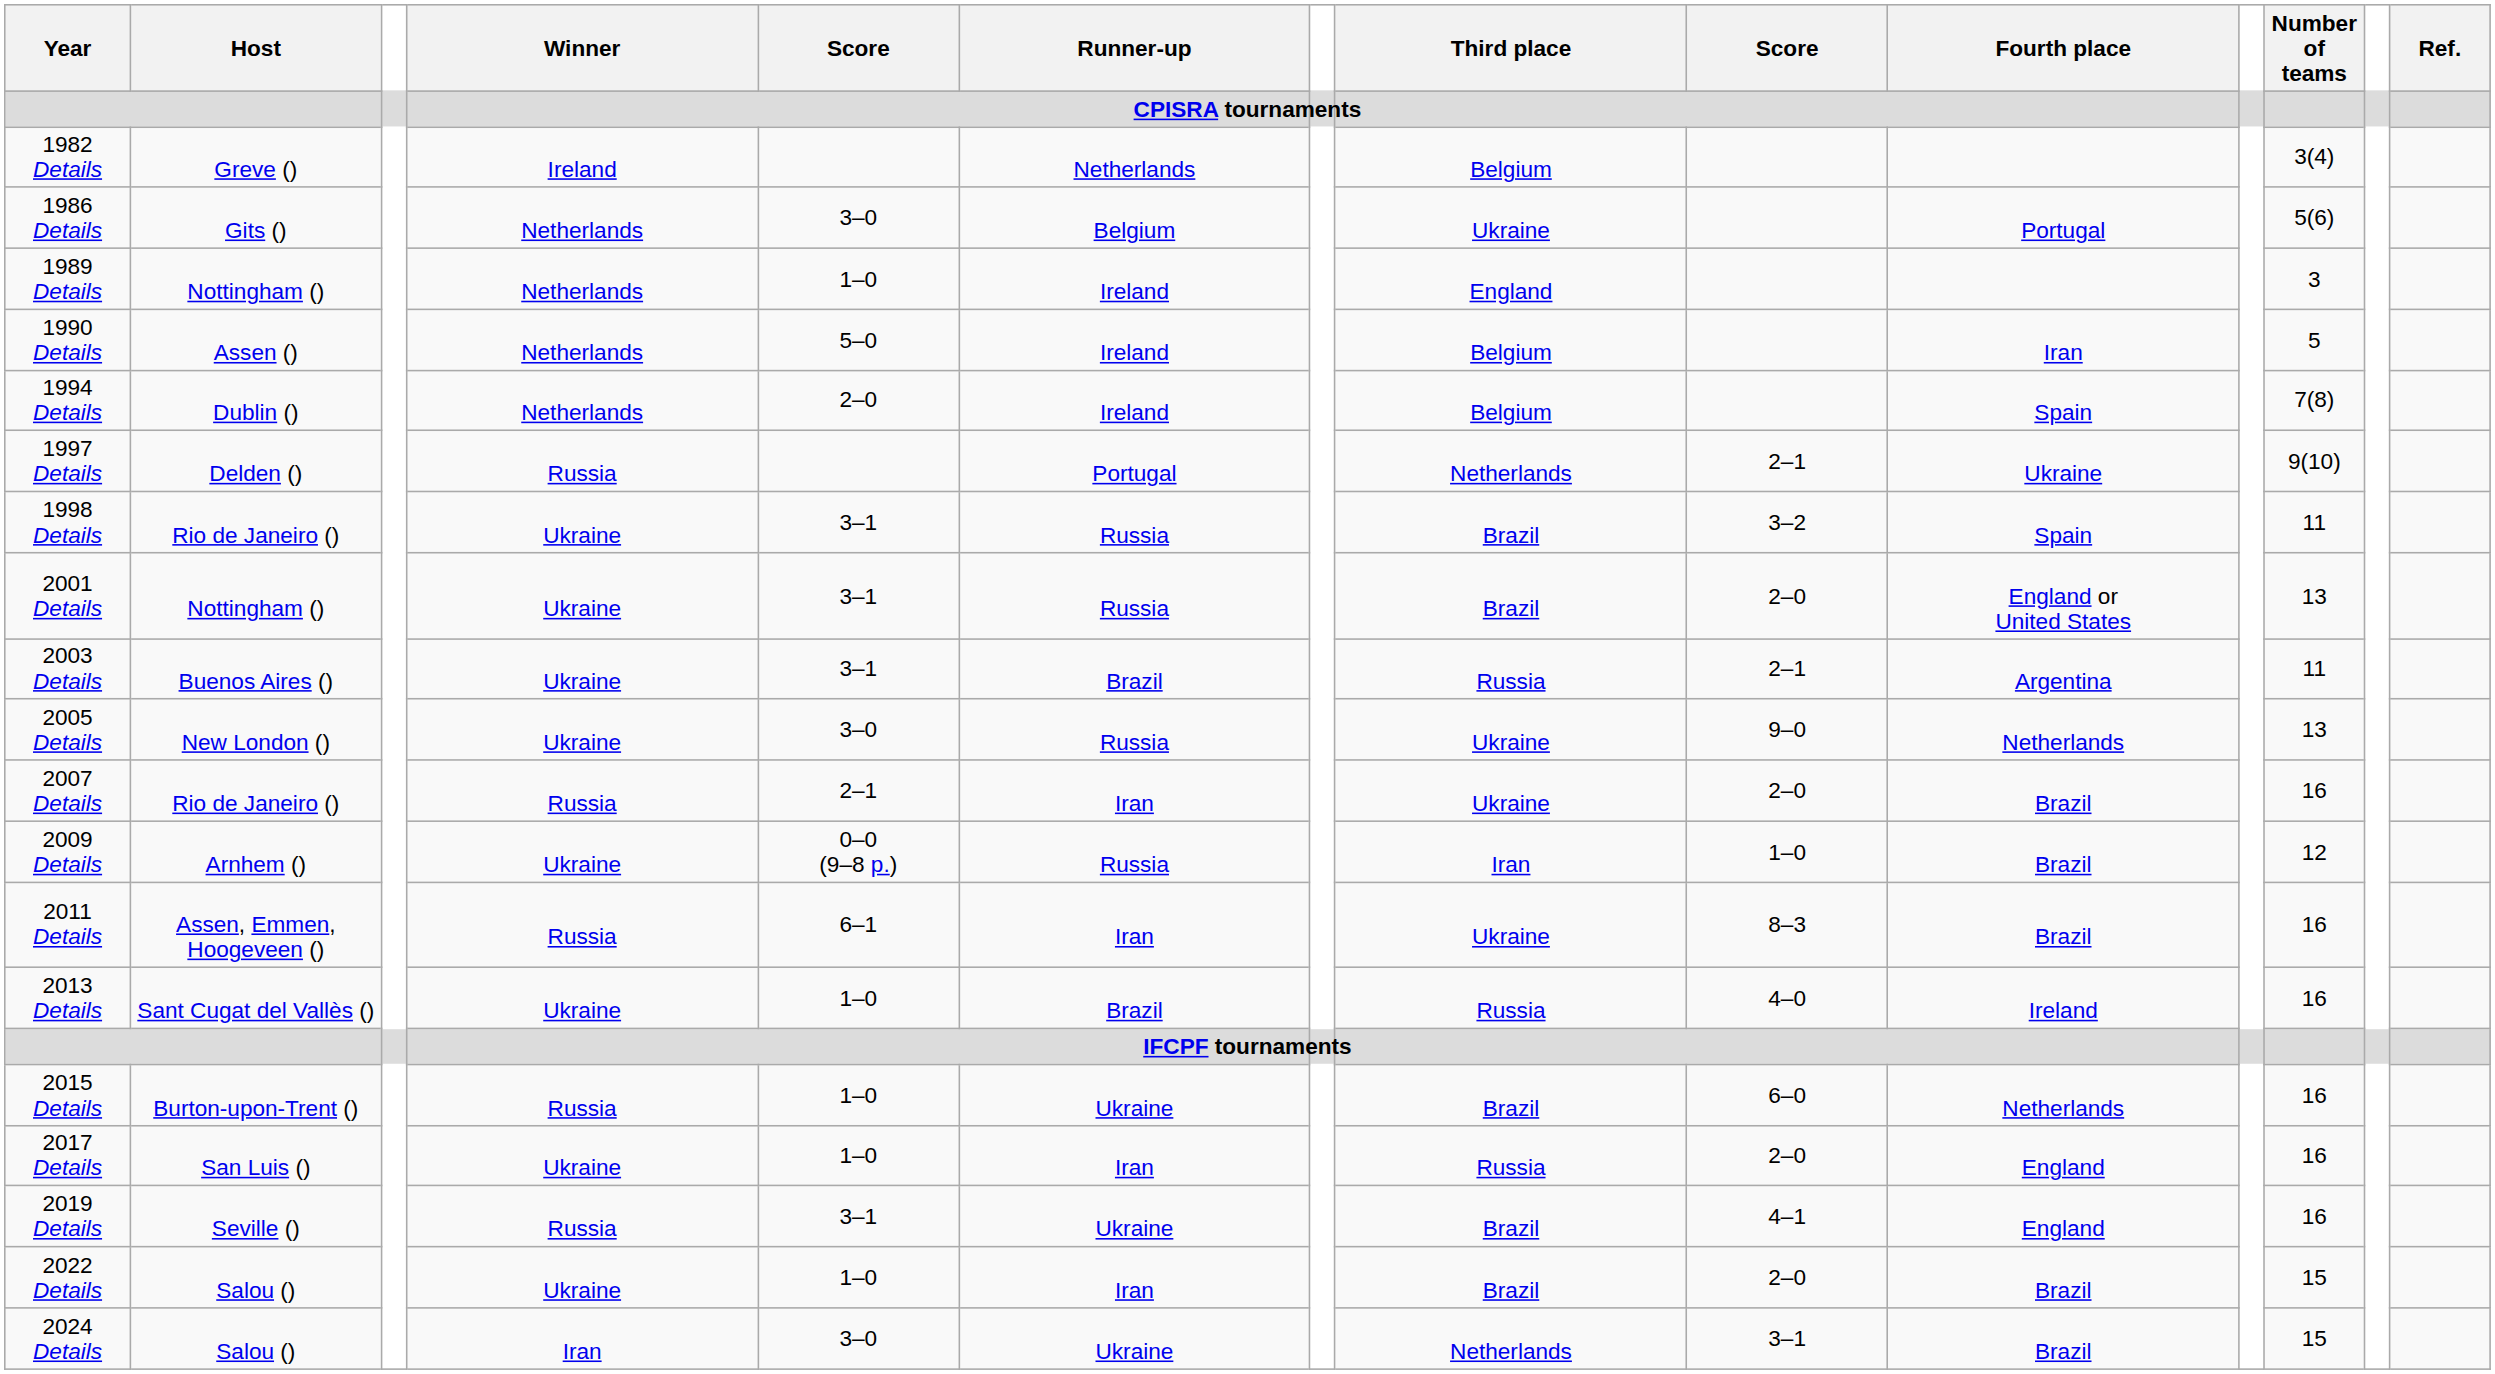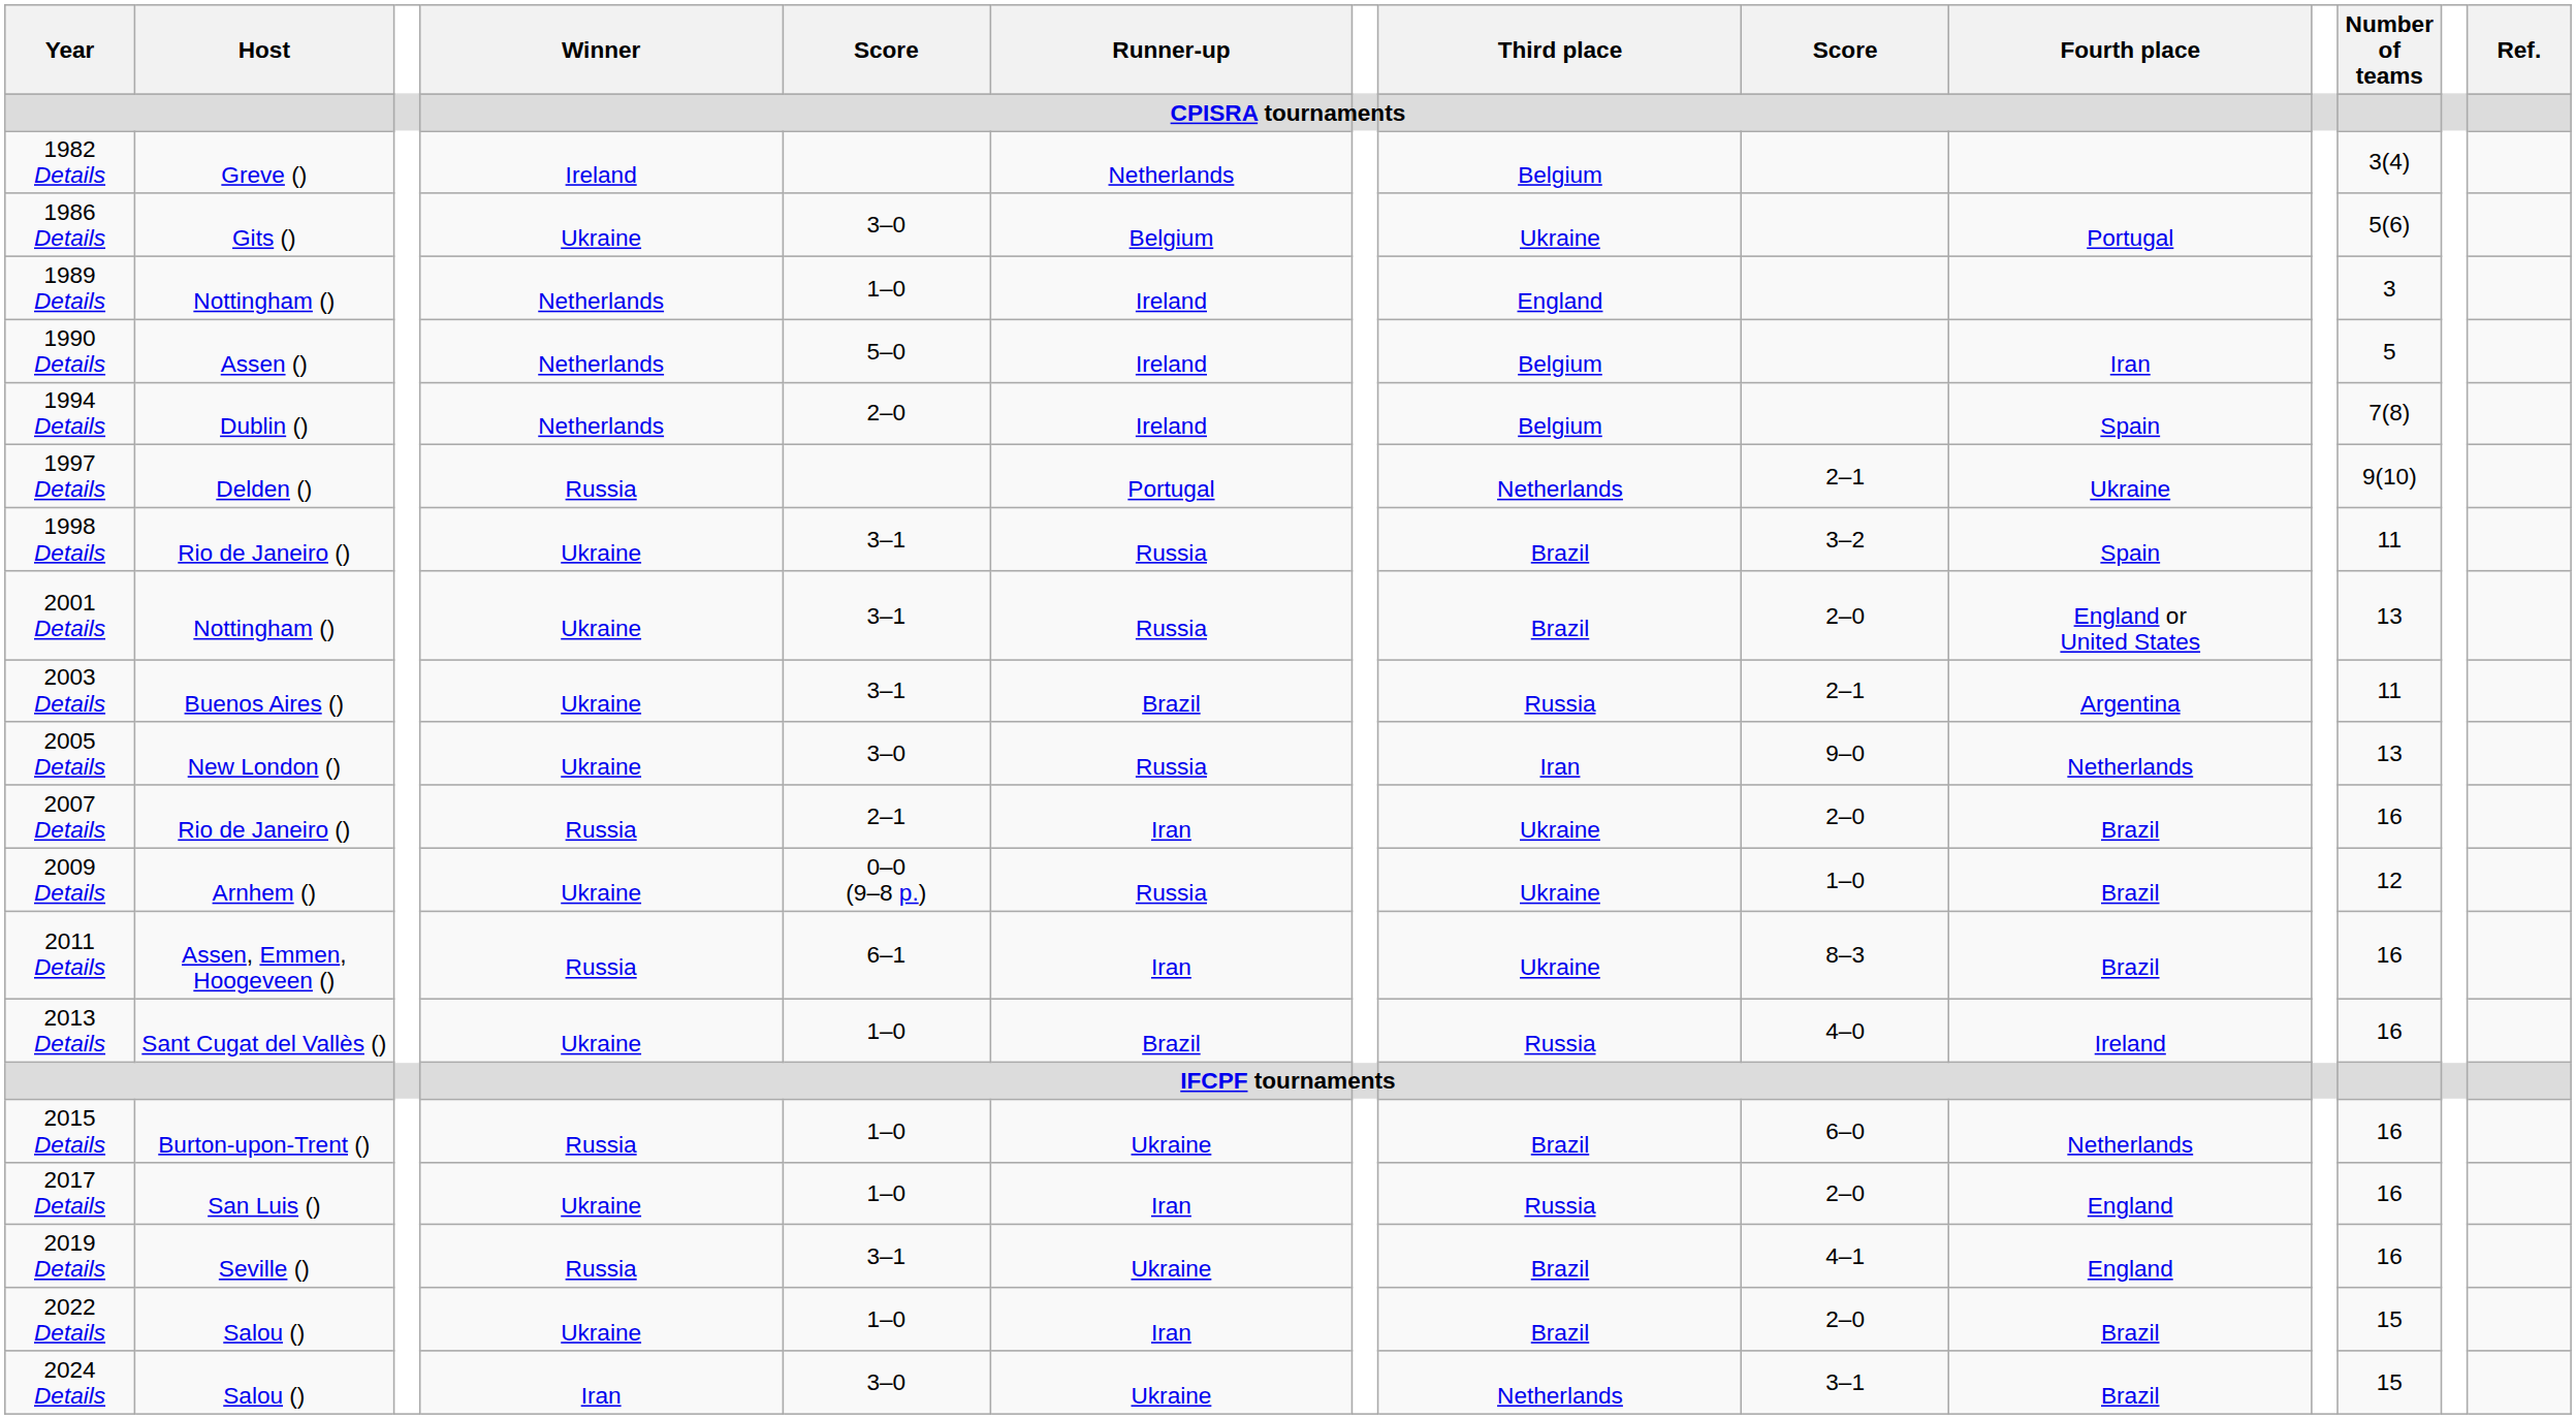 <table class="wikitable" style="text-align:center;width:100%; font-size:90%;">
 <tr>
 <th width=5%>Year</th>
 <th width=10%>Host</th>
 <th rowspan="22" style="width:1%;background:#fff"></th>
 <th width=14%>Winner</th>
 <th width=8%>Score</th>
 <th width=14%>Runner-up</th>
 <th rowspan="22" style="width:1%;background:#fff"></th>
 <th width=14%>Third place</th>
 <th width=8%>Score</th>
 <th width=14%>Fourth place</th>
 <th rowspan="22" style="width:1%;background:#fff"></th>
 <th width=4%>Number of teams</th>
 <th rowspan="22" style="width:1%;background:#fff"></th>
 <th width=4%>Ref.</th>
 </tr>
 <tr style="background:#DCDCDC">
 <td colspan=14><strong><a href='#'>CPISRA</a> tournaments</strong></td>
 </tr>
 <tr>
 <td>1982<br><em><a href='#'>Details</a></em></td>
 <td><br><a href='#'>Greve</a> (<a href='#'></a>)</td>
 <td><br><a href='#'>Ireland</a></td>
 <td></td>
 <td><br><a href='#'>Netherlands</a></td>
 <td><br><a href='#'>Belgium</a></td>
 <td></td>
 <td></td>
 <td>3(4)</td>
 <td></td>
 </tr>
 <tr>
 <td>1986<br><em><a href='#'>Details</a></em></td>
 <td><br><a href='#'>Gits</a> (<a href='#'></a>)</td>
-<td><br><a href='#'>Netherlands</a></td>
+<td><br><a href='#'>Ukraine</a></td>
 <td>3–0</td>
 <td><br><a href='#'>Belgium</a></td>
 <td><br><a href='#'>Ukraine</a></td>
 <td></td>
 <td><br><a href='#'>Portugal</a></td>
 <td>5(6)</td>
 <td></td>
 </tr>
 <tr>
 <td>1989<br><em><a href='#'>Details</a></em></td>
 <td><br><a href='#'>Nottingham</a> (<a href='#'></a>)</td>
 <td><br><a href='#'>Netherlands</a></td>
 <td>1–0</td>
 <td><br><a href='#'>Ireland</a></td>
 <td><br><a href='#'>England</a></td>
 <td></td>
 <td></td>
 <td>3</td>
 <td></td>
 </tr>
 <tr>
 <td>1990<br><em><a href='#'>Details</a></em></td>
 <td><br><a href='#'>Assen</a> (<a href='#'></a>)</td>
 <td><br><a href='#'>Netherlands</a></td>
 <td>5–0</td>
 <td><br><a href='#'>Ireland</a></td>
 <td><br><a href='#'>Belgium</a></td>
 <td></td>
 <td><br><a href='#'>Iran</a></td>
 <td>5</td>
 <td></td>
 </tr>
 <tr>
 <td>1994<br><em><a href='#'>Details</a></em></td>
 <td><br><a href='#'>Dublin</a> (<a href='#'></a>)</td>
 <td><br><a href='#'>Netherlands</a></td>
 <td>2–0</td>
 <td><br><a href='#'>Ireland</a></td>
 <td><br><a href='#'>Belgium</a></td>
 <td></td>
 <td><br><a href='#'>Spain</a></td>
 <td>7(8)</td>
 <td></td>
 </tr>
 <tr>
 <td>1997<br><em><a href='#'>Details</a></em></td>
 <td><br><a href='#'>Delden</a> (<a href='#'></a>)</td>
 <td><br><a href='#'>Russia</a></td>
 <td></td>
 <td><br><a href='#'>Portugal</a></td>
 <td><br><a href='#'>Netherlands</a></td>
 <td>2–1</td>
 <td><br><a href='#'>Ukraine</a></td>
 <td>9(10)</td>
 <td></td>
 </tr>
 <tr>
 <td>1998<br><em><a href='#'>Details</a></em></td>
 <td><br><a href='#'>Rio de Janeiro</a> (<a href='#'></a>)</td>
 <td><br><a href='#'>Ukraine</a></td>
 <td>3–1</td>
 <td><br><a href='#'>Russia</a></td>
 <td><br><a href='#'>Brazil</a></td>
 <td>3–2</td>
 <td><br><a href='#'>Spain</a></td>
 <td>11</td>
 <td></td>
 </tr>
 <tr>
 <td>2001<br><em><a href='#'>Details</a></em></td>
 <td><br><a href='#'>Nottingham</a> (<a href='#'></a>)</td>
 <td><br><a href='#'>Ukraine</a></td>
 <td>3–1</td>
 <td><br><a href='#'>Russia</a></td>
 <td><br><a href='#'>Brazil</a></td>
 <td>2–0</td>
 <td><br><a href='#'>England</a> or <br><a href='#'>United States</a></td>
 <td>13</td>
 <td></td>
 </tr>
 <tr>
 <td>2003<br><em><a href='#'>Details</a></em></td>
 <td><br><a href='#'>Buenos Aires</a> (<a href='#'></a>)</td>
 <td><br><a href='#'>Ukraine</a></td>
 <td>3–1</td>
 <td><br><a href='#'>Brazil</a></td>
 <td><br><a href='#'>Russia</a></td>
 <td>2–1</td>
 <td><br><a href='#'>Argentina</a></td>
 <td>11</td>
 <td></td>
 </tr>
 <tr>
 <td>2005<br><em><a href='#'>Details</a></em></td>
 <td><br><a href='#'>New London</a> (<a href='#'></a>)</td>
 <td><br><a href='#'>Ukraine</a></td>
 <td>3–0</td>
 <td><br><a href='#'>Russia</a></td>
-<td><br><a href='#'>Ukraine</a></td>
+<td><br><a href='#'>Iran</a></td>
 <td>9–0</td>
 <td><br><a href='#'>Netherlands</a></td>
 <td>13</td>
 <td></td>
 </tr>
 <tr>
 <td>2007<br><em><a href='#'>Details</a></em></td>
 <td><br><a href='#'>Rio de Janeiro</a> (<a href='#'></a>)</td>
 <td><br><a href='#'>Russia</a></td>
 <td>2–1</td>
 <td><br><a href='#'>Iran</a></td>
 <td><br><a href='#'>Ukraine</a></td>
 <td>2–0</td>
 <td><br><a href='#'>Brazil</a></td>
 <td>16</td>
 <td></td>
 </tr>
 <tr>
 <td>2009<br><em><a href='#'>Details</a></em></td>
 <td><br><a href='#'>Arnhem</a> (<a href='#'></a>)</td>
 <td><br><a href='#'>Ukraine</a></td>
 <td>0–0 <br>(9–8 <a href='#'>p.</a>)</td>
 <td><br><a href='#'>Russia</a></td>
-<td><br><a href='#'>Iran</a></td>
+<td><br><a href='#'>Ukraine</a></td>
 <td>1–0</td>
 <td><br><a href='#'>Brazil</a></td>
 <td>12</td>
 <td></td>
 </tr>
 <tr>
 <td>2011<br><em><a href='#'>Details</a></em></td>
 <td><br><a href='#'>Assen</a>, <a href='#'>Emmen</a>, <a href='#'>Hoogeveen</a> (<a href='#'></a>)</td>
 <td><br><a href='#'>Russia</a></td>
 <td>6–1</td>
 <td><br><a href='#'>Iran</a></td>
 <td><br><a href='#'>Ukraine</a></td>
 <td>8–3</td>
 <td><br><a href='#'>Brazil</a></td>
 <td>16</td>
 <td></td>
 </tr>
 <tr>
 <td>2013<br><em><a href='#'>Details</a></em></td>
 <td><br><a href='#'>Sant Cugat del Vallès</a> (<a href='#'></a>)</td>
 <td><br><a href='#'>Ukraine</a></td>
 <td>1–0</td>
 <td><br><a href='#'>Brazil</a></td>
 <td><br><a href='#'>Russia</a></td>
 <td>4–0</td>
 <td><br><a href='#'>Ireland</a></td>
 <td>16</td>
 <td></td>
 </tr>
 <tr style="background:#DCDCDC">
 <td colspan=14><strong><a href='#'>IFCPF</a> tournaments</strong></td>
 </tr>
 <tr>
 <td>2015<br><em><a href='#'>Details</a></em></td>
 <td><br><a href='#'>Burton-upon-Trent</a> (<a href='#'></a>)</td>
 <td><br><a href='#'>Russia</a></td>
 <td>1–0</td>
 <td><br><a href='#'>Ukraine</a></td>
 <td><br><a href='#'>Brazil</a></td>
 <td>6–0</td>
 <td><br><a href='#'>Netherlands</a></td>
 <td>16</td>
 <td></td>
 </tr>
 <tr>
 <td>2017<br><em><a href='#'>Details</a></em></td>
 <td><br><a href='#'>San Luis</a> (<a href='#'></a>)</td>
 <td><br><a href='#'>Ukraine</a></td>
 <td>1–0</td>
 <td><br><a href='#'>Iran</a></td>
 <td><br><a href='#'>Russia</a></td>
 <td>2–0</td>
 <td><br><a href='#'>England</a></td>
 <td>16</td>
 <td></td>
 </tr>
 <tr>
 <td>2019<br><em><a href='#'>Details</a></em></td>
 <td><br><a href='#'>Seville</a> ()</td>
 <td><br><a href='#'>Russia</a></td>
 <td>3–1</td>
 <td><br><a href='#'>Ukraine</a></td>
 <td><br><a href='#'>Brazil</a></td>
 <td>4–1</td>
 <td><br><a href='#'>England</a></td>
 <td>16</td>
 <td></td>
 </tr>
 <tr>
 <td>2022<br><em><a href='#'>Details</a></em></td>
 <td><br><a href='#'>Salou</a> ()</td>
 <td><br><a href='#'>Ukraine</a></td>
 <td>1–0</td>
 <td><br><a href='#'>Iran</a></td>
 <td><br><a href='#'>Brazil</a></td>
 <td>2–0</td>
 <td><br><a href='#'>Brazil</a></td>
 <td>15</td>
 <td></td>
 </tr>
 <tr>
 <td>2024<br><em><a href='#'>Details</a></em></td>
 <td><br><a href='#'>Salou</a> ()</td>
 <td><br><a href='#'>Iran</a></td>
 <td>3–0</td>
 <td><br><a href='#'>Ukraine</a></td>
 <td><br><a href='#'>Netherlands</a></td>
 <td>3–1</td>
 <td><br><a href='#'>Brazil</a></td>
 <td>15</td>
 <td></td>
 </tr>
 </table>
